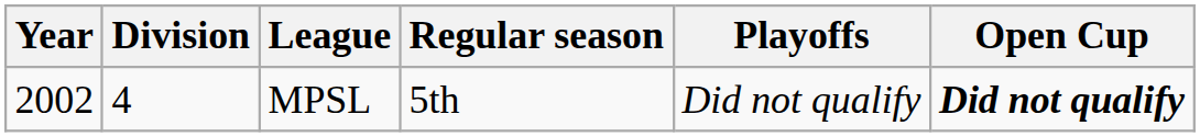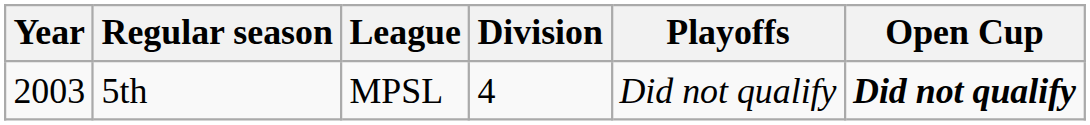 <table class="wikitable">
 <tr>
 <th>Year</th>
+<th>Regular season</th>
+<th>League</th>
 <th>Division</th>
-<th>League</th>
-<th>Regular season</th>
 <th>Playoffs</th>
 <th>Open Cup</th>
 </tr>
 <tr>
-<td>2002</td>
+<td>2003</td>
+<td>5th</td>
+<td>MPSL</td>
 <td>4</td>
-<td>MPSL</td>
-<td>5th</td>
 <td><em>Did not qualify</em></td>
 <td><strong><em>Did not qualify</em></strong></td>
 </tr>
 </table>
